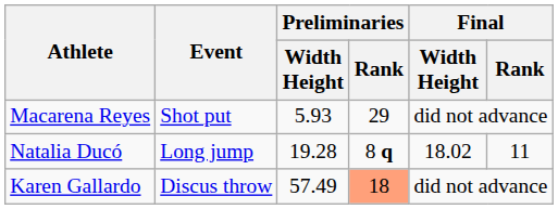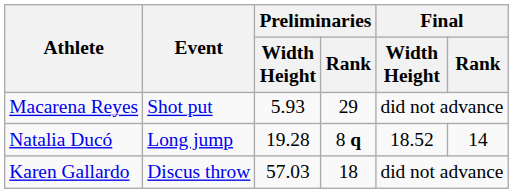 <table class=wikitable style="font-size:90%;">
 <tr>
 <th rowspan="2">Athlete</th>
 <th rowspan="2">Event</th>
 <th colspan="2">Preliminaries</th>
 <th colspan="2">Final</th>
 </tr>
 <tr>
 <th>Width<br>Height</th>
 <th>Rank</th>
 <th>Width<br>Height</th>
 <th>Rank</th>
 </tr>
 <tr style="border-top: single;">
 <td><a href='#'>Macarena Reyes</a></td>
 <td><a href='#'>Shot put</a></td>
 <td align=center>5.93</td>
 <td align=center>29</td>
 <td align=center colspan="2">did not advance</td>
 </tr>
 <tr style="border-top: single;">
 <td><a href='#'>Natalia Ducó</a></td>
 <td><a href='#'>Long jump</a></td>
 <td align=center>19.28</td>
 <td align=center>8 <strong>q</strong></td>
-<td align=center>18.02</td>
-<td align=center>11</td>
+<td align=center>18.52</td>
+<td align=center>14</td>
 </tr>
 <tr style="border-top: single;">
 <td><a href='#'>Karen Gallardo</a></td>
 <td><a href='#'>Discus throw</a></td>
-<td align=center>57.49</td>
-<td align=center style="background: lightsalmon;">18</td>
+<td align=center>57.03</td>
+<td align=center>18</td>
 <td align=center colspan="2">did not advance</td>
 </tr>
 </table>
